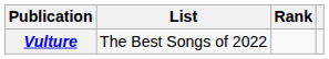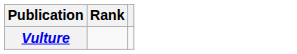 <table class="wikitable sortable plainrowheaders" style="text-align:center;">
 <tr>
 <th>Publication</th>
-<th class="unsortable">List</th>
 <th>Rank</th>
 <th class="unsortable"></th>
 </tr>
 <tr>
 <th scope="row"><em><a href='#'>Vulture</a></em></th>
-<td>The Best Songs of 2022</td>
 <td></td>
 <td></td>
 </tr>
 </table>
